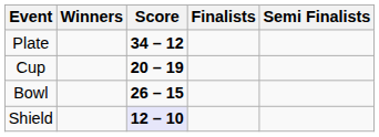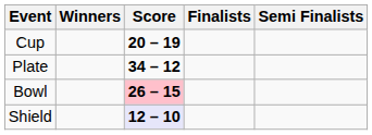 <table class="wikitable" style="text-align: center">
 <tr>
 <th>Event</th>
 <th>Winners</th>
 <th>Score</th>
 <th>Finalists</th>
 <th>Semi Finalists</th>
 </tr>
 <tr>
+<td>Cup</td>
+<td align=left><strong></strong></td>
+<td><strong>20 – 19</strong></td>
+<td align=left></td>
+<td align=left><br></td>
+</tr>
+<tr>
 <td>Plate</td>
 <td align=left><strong></strong></td>
 <td><strong>34 – 12</strong></td>
 <td align=left></td>
 <td align=left><br></td>
 </tr>
 <tr>
-<td>Cup</td>
-<td align=left><strong></strong></td>
-<td><strong>20 – 19</strong></td>
-<td align=left></td>
-<td align=left><br></td>
-</tr>
-<tr>
 <td>Bowl</td>
 <td align=left><strong></strong></td>
-<td><strong>26 – 15</strong></td>
+<td style="background: pink;"><strong>26 – 15</strong></td>
 <td align=left></td>
 <td align=left><br></td>
 </tr>
 <tr>
 <td>Shield</td>
 <td align=left><strong></strong></td>
 <td style="background: lavender;"><strong>12 – 10</strong></td>
 <td align=left></td>
 <td align=left><br></td>
 </tr>
 </table>
